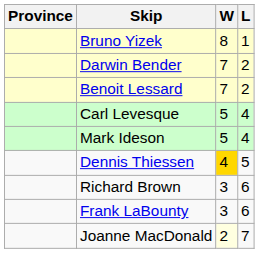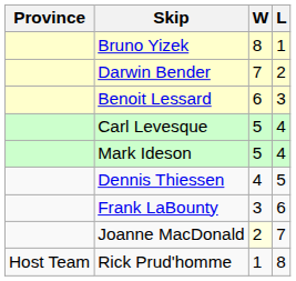 <table class=wikitable>
 <tr>
 <th>Province</th>
 <th>Skip</th>
 <th>W</th>
 <th>L</th>
 </tr>
 <tr bgcolor=#ffffcc>
 <td></td>
 <td><a href='#'>Bruno Yizek</a></td>
 <td>8</td>
 <td>1</td>
 </tr>
 <tr bgcolor=#ffffcc>
 <td></td>
 <td><a href='#'>Darwin Bender</a></td>
 <td>7</td>
 <td>2</td>
 </tr>
 <tr bgcolor=#ffffcc>
 <td></td>
 <td><a href='#'>Benoit Lessard</a></td>
-<td>7</td>
-<td>2</td>
+<td>6</td>
+<td>3</td>
 </tr>
 <tr bgcolor=#ccffcc>
 <td></td>
 <td>Carl Levesque</td>
 <td>5</td>
 <td>4</td>
 </tr>
 <tr bgcolor=#ccffcc>
 <td></td>
 <td>Mark Ideson</td>
 <td>5</td>
 <td>4</td>
 </tr>
 <tr>
 <td></td>
 <td><a href='#'>Dennis Thiessen</a></td>
-<td style="background: gold;">4</td>
+<td>4</td>
 <td>5</td>
-</tr>
-<tr>
-<td></td>
-<td>Richard Brown</td>
-<td>3</td>
-<td>6</td>
 </tr>
 <tr>
 <td></td>
 <td><a href='#'>Frank LaBounty</a></td>
 <td>3</td>
 <td>6</td>
 </tr>
 <tr>
 <td></td>
 <td>Joanne MacDonald</td>
 <td style="background: lightyellow;">2</td>
 <td>7</td>
 </tr>
+<tr>
+<td> Host Team</td>
+<td>Rick Prud'homme</td>
+<td>1</td>
+<td>8</td>
+</tr>
 </table>
